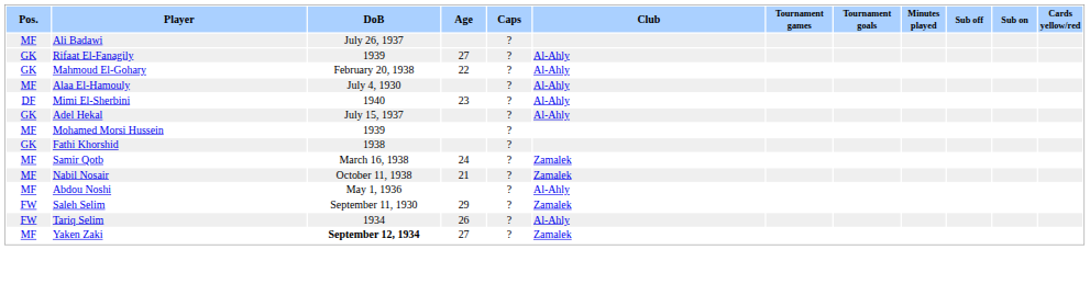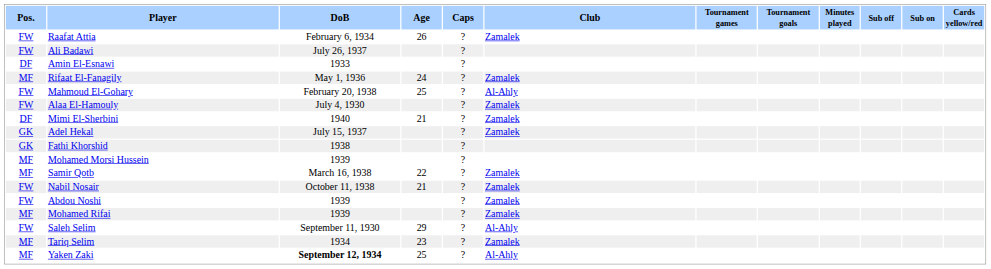 <table border="0" width="100%" style="border: 1px solid #999; background-color:white; text-align:center">
 <tr align="center" bgcolor="#AAD0FF">
 <th width=4%>Pos.</th>
 <th width=23%>Player</th>
 <th width=12%>DoB</th>
 <th width=4%>Age</th>
 <th width=4%>Caps</th>
 <th width=21%>Club</th>
 <th width=6%><small>Tournament<br>games</small></th>
 <th width=6%><small>Tournament<br>goals</small></th>
 <th width=4%><small>Minutes<br>played</small></th>
 <th width=4%><small>Sub off</small></th>
 <th width=4%><small>Sub on</small></th>
 <th width=4%><small>Cards<br>yellow/red</small></th>
 </tr>
+<tr>
+<td><a href='#'>FW</a></td>
+<td align="left"><a href='#'>Raafat Attia</a></td>
+<td>February 6, 1934</td>
+<td>26</td>
+<td>?</td>
+<td align="left"> <a href='#'>Zamalek</a></td>
+<td></td>
+<td></td>
+<td></td>
+<td></td>
+<td></td>
+<td></td>
+</tr>
 <tr bgcolor="#EFEFEF">
-<td><a href='#'>MF</a></td>
+<td><a href='#'>FW</a></td>
 <td align="left"><a href='#'>Ali Badawi</a></td>
 <td>July 26, 1937</td>
 <td></td>
 <td>?</td>
 <td align="left"></td>
 <td></td>
 <td></td>
 <td></td>
 <td></td>
 <td></td>
 <td></td>
 </tr>
+<tr>
+<td><a href='#'>DF</a></td>
+<td align="left"><a href='#'>Amin El-Esnawi</a></td>
+<td>1933</td>
+<td></td>
+<td>?</td>
+<td align="left"></td>
+<td></td>
+<td></td>
+<td></td>
+<td></td>
+<td></td>
+<td></td>
+</tr>
 <tr bgcolor="#EFEFEF">
-<td><a href='#'>GK</a></td>
+<td><a href='#'>MF</a></td>
 <td align="left"><a href='#'>Rifaat El-Fanagily</a></td>
-<td>1939</td>
-<td>27</td>
+<td>May 1, 1936</td>
+<td>24</td>
 <td>?</td>
-<td align="left"> <a href='#'>Al-Ahly</a></td>
+<td align="left"> <a href='#'>Zamalek</a></td>
 <td></td>
 <td></td>
 <td></td>
 <td></td>
 <td></td>
 <td></td>
 </tr>
 <tr>
-<td><a href='#'>GK</a></td>
+<td><a href='#'>FW</a></td>
 <td align="left"><a href='#'>Mahmoud El-Gohary</a></td>
 <td>February 20, 1938</td>
-<td>22</td>
+<td>25</td>
 <td>?</td>
 <td align="left"> <a href='#'>Al-Ahly</a></td>
 <td></td>
 <td></td>
 <td></td>
 <td></td>
 <td></td>
 <td></td>
 </tr>
 <tr bgcolor="#EFEFEF">
-<td><a href='#'>MF</a></td>
+<td><a href='#'>FW</a></td>
 <td align="left"><a href='#'>Alaa El-Hamouly</a></td>
 <td>July 4, 1930</td>
 <td></td>
 <td>?</td>
-<td align="left"> <a href='#'>Al-Ahly</a></td>
+<td align="left"> <a href='#'>Zamalek</a></td>
 <td></td>
 <td></td>
 <td></td>
 <td></td>
 <td></td>
 <td></td>
 </tr>
 <tr>
 <td><a href='#'>DF</a></td>
 <td align="left"><a href='#'>Mimi El-Sherbini</a></td>
 <td>1940</td>
-<td>23</td>
+<td>21</td>
 <td>?</td>
-<td align="left"> <a href='#'>Al-Ahly</a></td>
+<td align="left"> <a href='#'>Zamalek</a></td>
 <td></td>
 <td></td>
 <td></td>
 <td></td>
 <td></td>
 <td></td>
 </tr>
 <tr bgcolor="#EFEFEF">
 <td><a href='#'>GK</a></td>
 <td align="left"><a href='#'>Adel Hekal</a></td>
 <td>July 15, 1937</td>
 <td></td>
 <td>?</td>
-<td align="left"> <a href='#'>Al-Ahly</a></td>
-<td></td>
-<td></td>
-<td></td>
-<td></td>
-<td></td>
-<td></td>
-</tr>
-<tr>
-<td><a href='#'>MF</a></td>
-<td align="left"><a href='#'>Mohamed Morsi Hussein</a></td>
-<td>1939</td>
-<td></td>
-<td>?</td>
-<td align="left"></td>
+<td align="left"> <a href='#'>Zamalek</a></td>
 <td></td>
 <td></td>
 <td></td>
 <td></td>
 <td></td>
 <td></td>
 </tr>
 <tr bgcolor="#EFEFEF">
 <td><a href='#'>GK</a></td>
 <td align="left"><a href='#'>Fathi Khorshid</a></td>
 <td>1938</td>
 <td></td>
 <td>?</td>
 <td align="left"></td>
 <td></td>
 <td></td>
 <td></td>
 <td></td>
 <td></td>
 <td></td>
 </tr>
 <tr>
 <td><a href='#'>MF</a></td>
+<td align="left"><a href='#'>Mohamed Morsi Hussein</a></td>
+<td>1939</td>
+<td></td>
+<td>?</td>
+<td align="left"></td>
+<td></td>
+<td></td>
+<td></td>
+<td></td>
+<td></td>
+<td></td>
+</tr>
+<tr>
+<td><a href='#'>MF</a></td>
 <td align="left"><a href='#'>Samir Qotb</a></td>
 <td>March 16, 1938</td>
-<td>24</td>
+<td>22</td>
 <td>?</td>
 <td align="left"> <a href='#'>Zamalek</a></td>
 <td></td>
 <td></td>
 <td></td>
 <td></td>
 <td></td>
 <td></td>
 </tr>
 <tr bgcolor="#EFEFEF">
-<td><a href='#'>MF</a></td>
+<td><a href='#'>FW</a></td>
 <td align="left"><a href='#'>Nabil Nosair</a></td>
 <td>October 11, 1938</td>
 <td>21</td>
 <td>?</td>
 <td align="left"> <a href='#'>Zamalek</a></td>
 <td></td>
 <td></td>
 <td></td>
 <td></td>
 <td></td>
 <td></td>
 </tr>
 <tr>
-<td><a href='#'>MF</a></td>
+<td><a href='#'>FW</a></td>
 <td align="left"><a href='#'>Abdou Noshi</a></td>
-<td>May 1, 1936</td>
+<td>1939</td>
 <td></td>
 <td>?</td>
-<td align="left"> <a href='#'>Al-Ahly</a></td>
+<td align="left"> <a href='#'>Zamalek</a></td>
+<td></td>
+<td></td>
+<td></td>
+<td></td>
+<td></td>
+<td></td>
+</tr>
+<tr bgcolor="#EFEFEF">
+<td><a href='#'>MF</a></td>
+<td align="left"><a href='#'>Mohamed Rifai</a></td>
+<td>1939</td>
+<td></td>
+<td>?</td>
+<td align="left"> <a href='#'>Zamalek</a></td>
 <td></td>
 <td></td>
 <td></td>
 <td></td>
 <td></td>
 <td></td>
 </tr>
 <tr>
 <td><a href='#'>FW</a></td>
 <td align="left"><a href='#'>Saleh Selim</a></td>
 <td>September 11, 1930</td>
 <td>29</td>
 <td>?</td>
-<td align="left"> <a href='#'>Zamalek</a></td>
+<td align="left"> <a href='#'>Al-Ahly</a></td>
 <td></td>
 <td></td>
 <td></td>
 <td></td>
 <td></td>
 <td></td>
 </tr>
 <tr bgcolor="#EFEFEF">
-<td><a href='#'>FW</a></td>
+<td><a href='#'>MF</a></td>
 <td align="left"><a href='#'>Tariq Selim</a></td>
 <td>1934</td>
-<td>26</td>
+<td>23</td>
 <td>?</td>
-<td align="left"> <a href='#'>Al-Ahly</a></td>
+<td align="left"> <a href='#'>Zamalek</a></td>
 <td></td>
 <td></td>
 <td></td>
 <td></td>
 <td></td>
 <td></td>
 </tr>
 <tr>
 <td><a href='#'>MF</a></td>
 <td align="left"><a href='#'>Yaken Zaki</a></td>
 <td><strong>September 12, 1934</strong></td>
-<td>27</td>
+<td>25</td>
 <td>?</td>
-<td align="left"> <a href='#'>Zamalek</a></td>
+<td align="left"> <a href='#'>Al-Ahly</a></td>
 <td></td>
 <td></td>
 <td></td>
 <td></td>
 <td></td>
 <td></td>
 </tr>
 <tr>
 </tr>
 </table>
